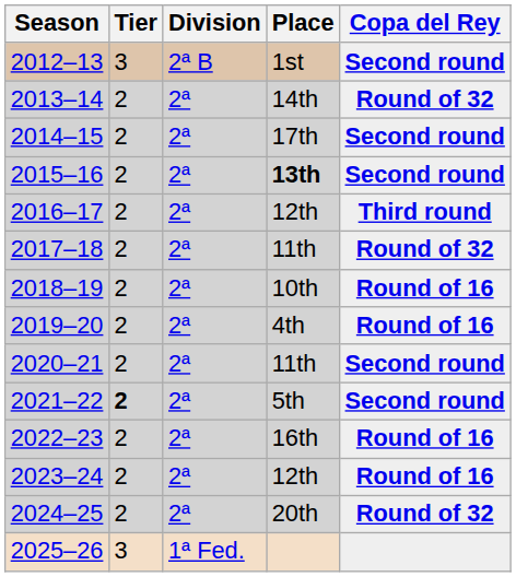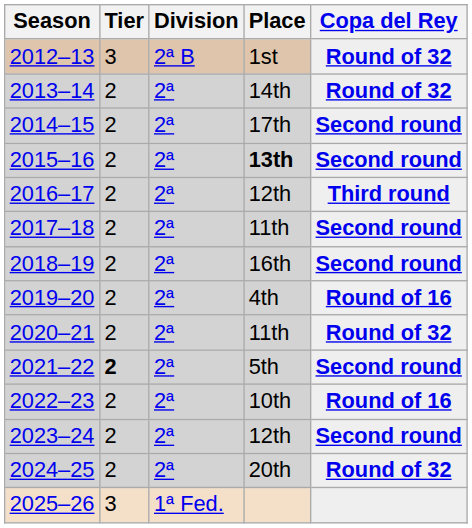 <table class="wikitable">
 <tr style="background:#f0f6fa;">
 <th>Season</th>
 <th>Tier</th>
 <th>Division</th>
 <th>Place</th>
 <th><a href='#'>Copa del Rey</a></th>
 </tr>
 <tr>
 <td style="background:#DEC5AB;"><a href='#'>2012–13</a></td>
 <td style="background:#DEC5AB;">3</td>
 <td style="background:#DEC5AB;"><a href='#'>2ª B</a></td>
 <td style="background:#DEC5AB;">1st</td>
-<th style="background:#efefef;"><a href='#'>Second round</a></th>
+<th style="background:#efefef;"><a href='#'>Round of 32</a></th>
 </tr>
 <tr>
 <td style="background:#D3D3D3;"><a href='#'>2013–14</a></td>
 <td style="background:#D3D3D3;">2</td>
 <td style="background:#D3D3D3;"><a href='#'>2ª</a></td>
 <td style="background:#D3D3D3;">14th</td>
 <th style="background:#efefef;"><a href='#'>Round of 32</a></th>
 </tr>
 <tr>
 <td style="background:#D3D3D3;"><a href='#'>2014–15</a></td>
 <td style="background:#D3D3D3;">2</td>
 <td style="background:#D3D3D3;"><a href='#'>2ª</a></td>
 <td style="background:#D3D3D3;">17th</td>
 <th style="background:#efefef;"><a href='#'>Second round</a></th>
 </tr>
 <tr>
 <td style="background:#D3D3D3;"><a href='#'>2015–16</a></td>
 <td style="background:#D3D3D3;">2</td>
 <td style="background:#D3D3D3;"><a href='#'>2ª</a></td>
 <td style="background:#D3D3D3;"><strong>13th</strong></td>
 <th style="background:#efefef;"><a href='#'>Second round</a></th>
 </tr>
 <tr>
 <td style="background:#D3D3D3;"><a href='#'>2016–17</a></td>
 <td style="background:#D3D3D3;">2</td>
 <td style="background:#D3D3D3;"><a href='#'>2ª</a></td>
 <td style="background:#D3D3D3;">12th</td>
 <th style="background:#efefef;"><a href='#'>Third round</a></th>
 </tr>
 <tr>
 <td style="background:#D3D3D3;"><a href='#'>2017–18</a></td>
 <td style="background:#D3D3D3;">2</td>
 <td style="background:#D3D3D3;"><a href='#'>2ª</a></td>
 <td style="background:#D3D3D3;">11th</td>
-<th style="background:#efefef;"><a href='#'>Round of 32</a></th>
+<th style="background:#efefef;"><a href='#'>Second round</a></th>
 </tr>
 <tr>
 <td style="background:#D3D3D3;"><a href='#'>2018–19</a></td>
 <td style="background:#D3D3D3;">2</td>
 <td style="background:#D3D3D3;"><a href='#'>2ª</a></td>
-<td style="background:#D3D3D3;">10th</td>
-<th style="background:#efefef;"><a href='#'>Round of 16</a></th>
+<td style="background:#D3D3D3;">16th</td>
+<th style="background:#efefef;"><a href='#'>Second round</a></th>
 </tr>
 <tr>
 <td style="background:#D3D3D3;"><a href='#'>2019–20</a></td>
 <td style="background:#D3D3D3;">2</td>
 <td style="background:#D3D3D3;"><a href='#'>2ª</a></td>
 <td style="background:#D3D3D3;">4th</td>
 <th style="background:#efefef;"><a href='#'>Round of 16</a></th>
 </tr>
 <tr>
 <td style="background:#D3D3D3;"><a href='#'>2020–21</a></td>
 <td style="background:#D3D3D3;">2</td>
 <td style="background:#D3D3D3;"><a href='#'>2ª</a></td>
 <td style="background:#D3D3D3;">11th</td>
-<th style="background:#efefef;"><a href='#'>Second round</a></th>
+<th style="background:#efefef;"><a href='#'>Round of 32</a></th>
 </tr>
 <tr>
 <td style="background:#D3D3D3;"><a href='#'>2021–22</a></td>
 <td style="background:#D3D3D3;"><strong>2</strong></td>
 <td style="background:#D3D3D3;"><a href='#'>2ª</a></td>
 <td style="background:#D3D3D3;">5th</td>
 <th style="background:#efefef;"><a href='#'>Second round</a></th>
 </tr>
 <tr>
 <td style="background:#D3D3D3;"><a href='#'>2022–23</a></td>
 <td style="background:#D3D3D3;">2</td>
 <td style="background:#D3D3D3;"><a href='#'>2ª</a></td>
-<td style="background:#D3D3D3;">16th</td>
+<td style="background:#D3D3D3;">10th</td>
 <th style="background:#efefef;"><a href='#'>Round of 16</a></th>
 </tr>
 <tr>
 <td style="background:#D3D3D3;"><a href='#'>2023–24</a></td>
 <td style="background:#D3D3D3;">2</td>
 <td style="background:#D3D3D3;"><a href='#'>2ª</a></td>
 <td style="background:#D3D3D3;">12th</td>
-<th style="background:#efefef;"><a href='#'>Round of 16</a></th>
+<th style="background:#efefef;"><a href='#'>Second round</a></th>
 </tr>
 <tr>
 <td style="background:#D3D3D3;"><a href='#'>2024–25</a></td>
 <td style="background:#D3D3D3;">2</td>
 <td style="background:#D3D3D3;"><a href='#'>2ª</a></td>
 <td style="background:#D3D3D3;">20th</td>
 <th style="background:#efefef;"><a href='#'>Round of 32</a></th>
 </tr>
 <tr>
 <td style="background:#F4DFC8;"><a href='#'>2025–26</a></td>
 <td style="background:#F4DFC8;">3</td>
 <td style="background:#F4DFC8;"><a href='#'>1ª Fed.</a></td>
 <td style="background:#F4DFC8;"></td>
 <th style="background:#efefef;"></th>
 </tr>
 </table>
